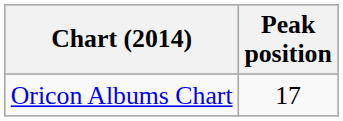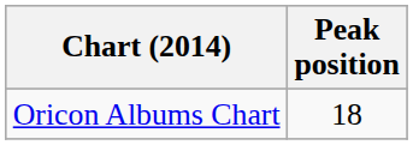 <table class="wikitable">
 <tr>
 <th align="left">Chart (2014)</th>
 <th style="text-align:center;">Peak<br>position</th>
 </tr>
 <tr>
 <td align="left"><a href='#'>Oricon Albums Chart</a></td>
-<td style="text-align:center;">17</td>
+<td style="text-align:center;">18</td>
 </tr>
 </table>
